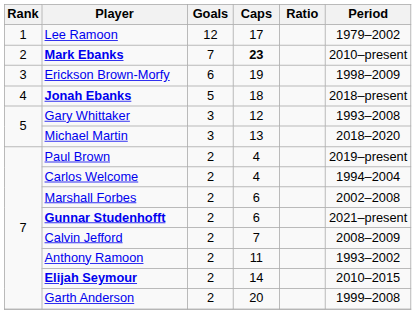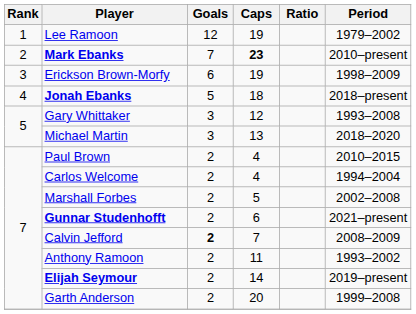 <table class="wikitable sortable" style="text-align:center;">
 <tr>
 <th width=30px>Rank</th>
 <th style="width:175px;">Player</th>
 <th width=50px>Goals</th>
 <th width=50px>Caps</th>
 <th width=50px>Ratio</th>
 <th style="width:100px;">Period</th>
 </tr>
 <tr>
 <td>1</td>
 <td style="text-align:left;"><a href='#'>Lee Ramoon</a></td>
 <td>12</td>
-<td>17</td>
+<td>19</td>
 <td></td>
 <td>1979–2002</td>
 </tr>
 <tr>
 <td>2</td>
 <td style="text-align:left;"><strong><a href='#'>Mark Ebanks</a></strong></td>
 <td>7</td>
 <td><strong>23</strong></td>
 <td></td>
 <td>2010–present</td>
 </tr>
 <tr>
 <td>3</td>
 <td style="text-align:left;"><a href='#'>Erickson Brown-Morfy</a></td>
 <td>6</td>
 <td>19</td>
 <td></td>
 <td>1998–2009</td>
 </tr>
 <tr>
 <td>4</td>
 <td style="text-align:left;"><strong><a href='#'>Jonah Ebanks</a></strong></td>
 <td>5</td>
 <td>18</td>
 <td></td>
 <td>2018–present</td>
 </tr>
 <tr>
 <td rowspan=2>5</td>
 <td style="text-align:left;"><a href='#'>Gary Whittaker</a></td>
 <td>3</td>
 <td>12</td>
 <td></td>
 <td>1993–2008</td>
 </tr>
 <tr>
 <td style="text-align:left;"><a href='#'>Michael Martin</a></td>
 <td>3</td>
 <td>13</td>
 <td></td>
 <td>2018–2020</td>
 </tr>
 <tr>
 <td rowspan=8>7</td>
 <td style="text-align:left;"><a href='#'>Paul Brown</a></td>
 <td>2</td>
 <td>4</td>
 <td></td>
-<td>2019–present</td>
+<td>2010–2015</td>
 </tr>
 <tr>
 <td style="text-align:left;"><a href='#'>Carlos Welcome</a></td>
 <td>2</td>
 <td>4</td>
 <td></td>
 <td>1994–2004</td>
 </tr>
 <tr>
 <td style="text-align:left;"><a href='#'>Marshall Forbes</a></td>
 <td>2</td>
-<td>6</td>
+<td>5</td>
 <td></td>
 <td>2002–2008</td>
 </tr>
 <tr>
 <td style="text-align:left;"><strong><a href='#'>Gunnar Studenhofft</a></strong></td>
 <td>2</td>
 <td>6</td>
 <td></td>
 <td>2021–present</td>
 </tr>
 <tr>
 <td style="text-align:left;"><a href='#'>Calvin Jefford</a></td>
-<td>2</td>
+<td><strong>2</strong></td>
 <td>7</td>
 <td></td>
 <td>2008–2009</td>
 </tr>
 <tr>
 <td style="text-align:left;"><a href='#'>Anthony Ramoon</a></td>
 <td>2</td>
 <td>11</td>
 <td></td>
 <td>1993–2002</td>
 </tr>
 <tr>
 <td style="text-align:left;"><strong><a href='#'>Elijah Seymour</a></strong></td>
 <td>2</td>
 <td>14</td>
 <td></td>
-<td>2010–2015</td>
+<td>2019–present</td>
 </tr>
 <tr>
 <td style="text-align:left;"><a href='#'>Garth Anderson</a></td>
 <td>2</td>
 <td>20</td>
 <td></td>
 <td>1999–2008</td>
 </tr>
 <tr>
 </tr>
 </table>
